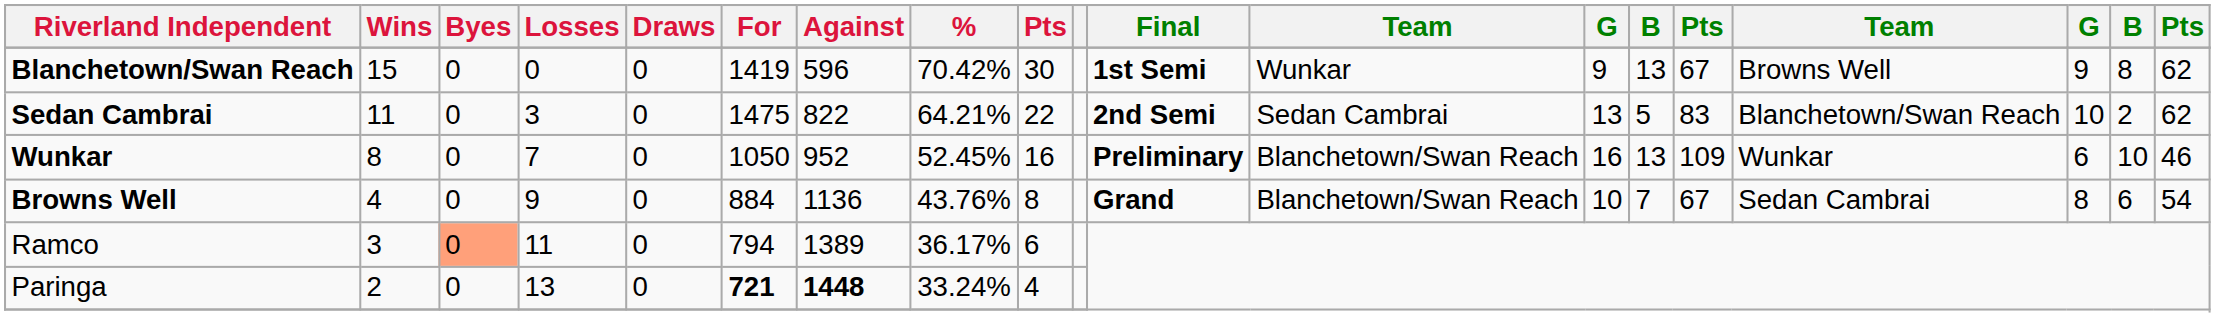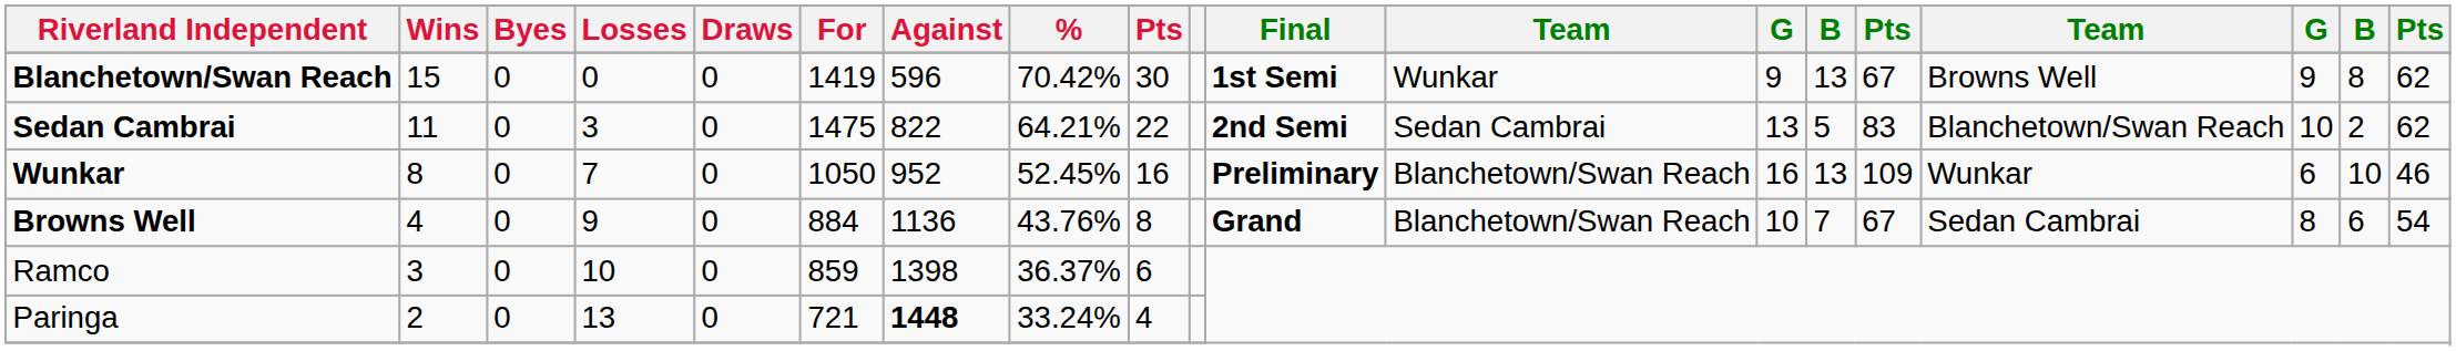 <table style="font-size: 85%; text-align: left;" class="wikitable">
 <tr>
 <th style="color:crimson">Riverland Independent</th>
 <th style="color:crimson">Wins</th>
 <th style="color:crimson">Byes</th>
 <th style="color:crimson">Losses</th>
 <th style="color:crimson">Draws</th>
 <th style="color:crimson">For</th>
 <th style="color:crimson">Against</th>
 <th style="color:crimson">%</th>
 <th style="color:crimson">Pts</th>
 <th></th>
 <th style="color:green">Final</th>
 <th style="color:green">Team</th>
 <th style="color:green">G</th>
 <th style="color:green">B</th>
 <th style="color:green">Pts</th>
 <th style="color:green">Team</th>
 <th style="color:green">G</th>
 <th style="color:green">B</th>
 <th style="color:green">Pts</th>
 </tr>
 <tr>
 </tr>
 <tr>
 </tr>
 <tr>
 <td><strong>	Blanchetown/Swan Reach	</strong></td>
 <td>15</td>
 <td>0</td>
 <td>0</td>
 <td>0</td>
 <td>1419</td>
 <td>596</td>
 <td>70.42%</td>
 <td>30</td>
 <td></td>
 <td><strong>1st Semi</strong></td>
 <td>Wunkar</td>
 <td>9</td>
 <td>13</td>
 <td>67</td>
 <td>Browns Well</td>
 <td>9</td>
 <td>8</td>
 <td>62</td>
 </tr>
 <tr>
 <td><strong>	Sedan Cambrai	</strong></td>
 <td>11</td>
 <td>0</td>
 <td>3</td>
 <td>0</td>
 <td>1475</td>
 <td>822</td>
 <td>64.21%</td>
 <td>22</td>
 <td></td>
 <td><strong>2nd Semi</strong></td>
 <td>Sedan Cambrai</td>
 <td>13</td>
 <td>5</td>
 <td>83</td>
 <td>Blanchetown/Swan Reach</td>
 <td>10</td>
 <td>2</td>
 <td>62</td>
 </tr>
 <tr>
 <td><strong>	Wunkar	</strong></td>
 <td>8</td>
 <td>0</td>
 <td>7</td>
 <td>0</td>
 <td>1050</td>
 <td>952</td>
 <td>52.45%</td>
 <td>16</td>
 <td></td>
 <td><strong>Preliminary</strong></td>
 <td>Blanchetown/Swan Reach</td>
 <td>16</td>
 <td>13</td>
 <td>109</td>
 <td>Wunkar</td>
 <td>6</td>
 <td>10</td>
 <td>46</td>
 </tr>
 <tr>
 <td><strong>	Browns Well	</strong></td>
 <td>4</td>
 <td>0</td>
 <td>9</td>
 <td>0</td>
 <td>884</td>
 <td>1136</td>
 <td>43.76%</td>
 <td>8</td>
 <td></td>
 <td><strong>Grand</strong></td>
 <td>Blanchetown/Swan Reach</td>
 <td>10</td>
 <td>7</td>
 <td>67</td>
 <td>Sedan Cambrai</td>
 <td>8</td>
 <td>6</td>
 <td>54</td>
 </tr>
 <tr>
 <td>Ramco</td>
 <td>3</td>
-<td style="background: lightsalmon;">0</td>
-<td>11</td>
 <td>0</td>
-<td>794</td>
-<td>1389</td>
-<td>36.17%</td>
+<td>10</td>
+<td>0</td>
+<td>859</td>
+<td>1398</td>
+<td>36.37%</td>
 <td>6</td>
 <td></td>
 </tr>
 <tr>
 <td>Paringa</td>
 <td>2</td>
 <td>0</td>
 <td>13</td>
 <td>0</td>
-<td><strong>721</strong></td>
+<td>721</td>
 <td><strong>1448</strong></td>
 <td>33.24%</td>
 <td>4</td>
 <td></td>
 </tr>
 <tr>
 </tr>
 </table>
